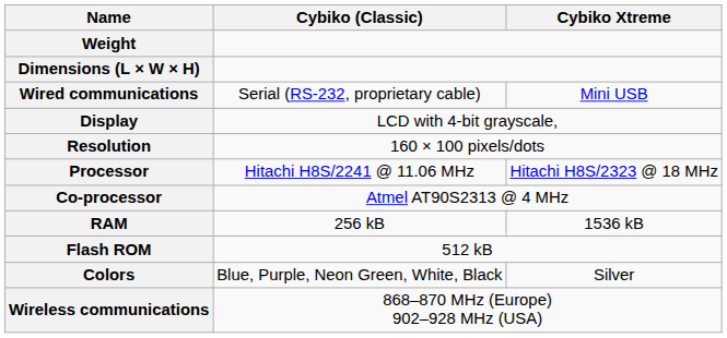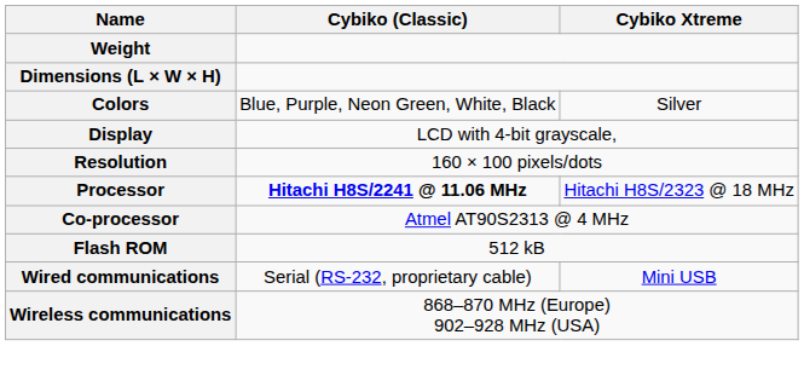 <table class="wikitable" style="text-align:center">
 <tr>
 <th scope="col">Name</th>
 <th scope="col">Cybiko (Classic)</th>
 <th scope="col">Cybiko Xtreme</th>
 </tr>
 <tr>
 <th scope="row">Weight</th>
 <td colspan=2></td>
 </tr>
 <tr>
 <th scope="row">Dimensions (L × W × H)</th>
 <td colspan=2></td>
 </tr>
 <tr>
-<th scope="row">Wired communications</th>
-<td>Serial (<a href='#'>RS-232</a>, proprietary cable)</td>
-<td><a href='#'>Mini USB</a></td>
+<th scope="row">Colors</th>
+<td>Blue, Purple, Neon Green, White, Black</td>
+<td>Silver</td>
 </tr>
 <tr>
 <th scope="row">Display</th>
 <td colspan=2>LCD with 4-bit grayscale, </td>
 </tr>
 <tr>
 <th scope="row">Resolution</th>
 <td colspan=2>160 × 100 pixels/dots</td>
 </tr>
 <tr>
 <th scope="row">Processor</th>
-<td><a href='#'>Hitachi H8S/2241</a> @ 11.06 MHz</td>
+<td><strong><a href='#'>Hitachi H8S/2241</a> @ 11.06 MHz</strong></td>
 <td><a href='#'>Hitachi H8S/2323</a> @ 18 MHz</td>
 </tr>
 <tr>
 <th scope="row">Co-processor</th>
 <td colspan=2><a href='#'>Atmel</a> AT90S2313 @ 4 MHz</td>
 </tr>
 <tr>
-<th scope="row">RAM</th>
-<td>256 kB</td>
-<td>1536 kB</td>
-</tr>
-<tr>
 <th scope="row">Flash ROM</th>
 <td colspan=2>512 kB</td>
 </tr>
 <tr>
-<th scope="row">Colors</th>
-<td>Blue, Purple, Neon Green, White, Black</td>
-<td>Silver</td>
+<th scope="row">Wired communications</th>
+<td>Serial (<a href='#'>RS-232</a>, proprietary cable)</td>
+<td><a href='#'>Mini USB</a></td>
 </tr>
 <tr>
 <th scope="row">Wireless communications</th>
 <td colspan=2>868–870 MHz (Europe)<br>902–928 MHz (USA)</td>
 </tr>
 </table>
